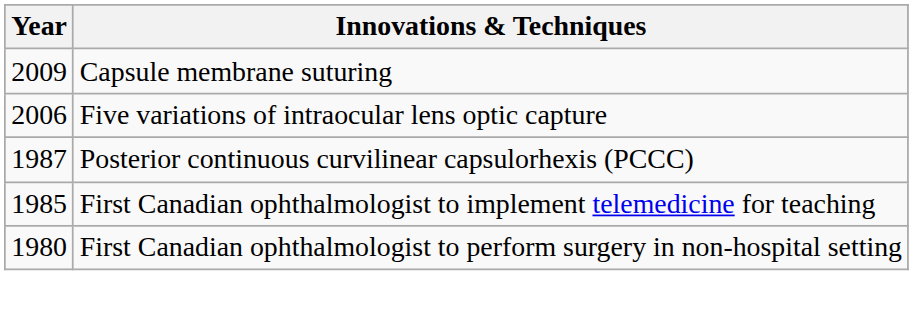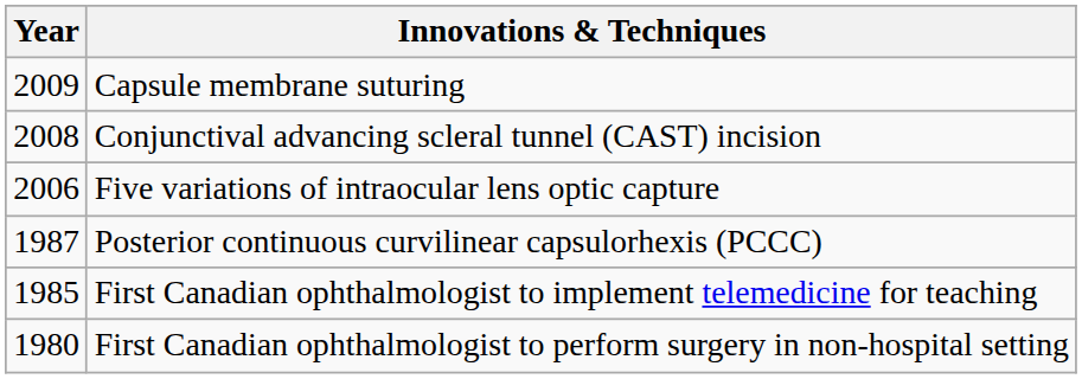 <table class="wikitable">
 <tr>
 <th>Year</th>
 <th>Innovations & Techniques</th>
 </tr>
 <tr>
 <td>2009</td>
 <td>Capsule membrane suturing</td>
+</tr>
+<tr>
+<td>2008</td>
+<td>Conjunctival advancing scleral tunnel (CAST) incision</td>
 </tr>
 <tr>
 <td>2006</td>
 <td>Five variations of intraocular lens optic capture</td>
 </tr>
 <tr>
 <td>1987</td>
 <td>Posterior continuous curvilinear capsulorhexis (PCCC)</td>
 </tr>
 <tr>
 <td>1985</td>
 <td>First Canadian ophthalmologist to implement <a href='#'>telemedicine</a> for teaching</td>
 </tr>
 <tr>
 <td>1980</td>
 <td>First Canadian ophthalmologist to perform surgery in non-hospital setting</td>
 </tr>
 </table>
